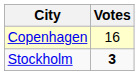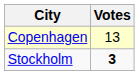 <table class="wikitable" style="text-align:center">
 <tr>
 <th>City</th>
 <th>Votes</th>
 </tr>
 <tr bgcolor=#ffffcc>
 <td align=left> <a href='#'>Copenhagen</a></td>
-<td>16</td>
+<td>13</td>
 </tr>
 <tr>
 <td align=left> <a href='#'>Stockholm</a></td>
 <td><strong>3</strong></td>
 </tr>
 </table>
